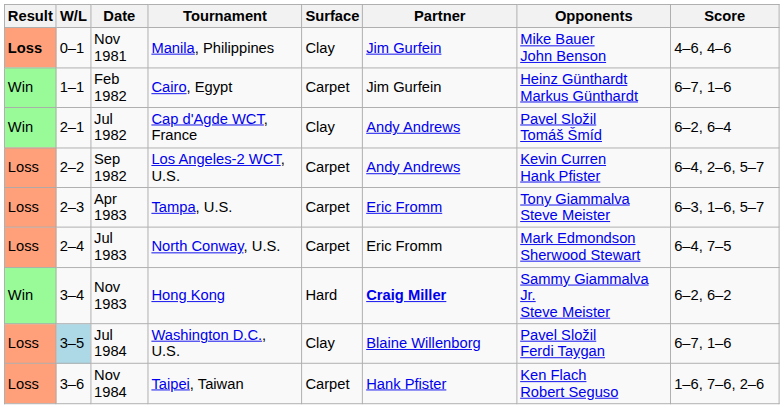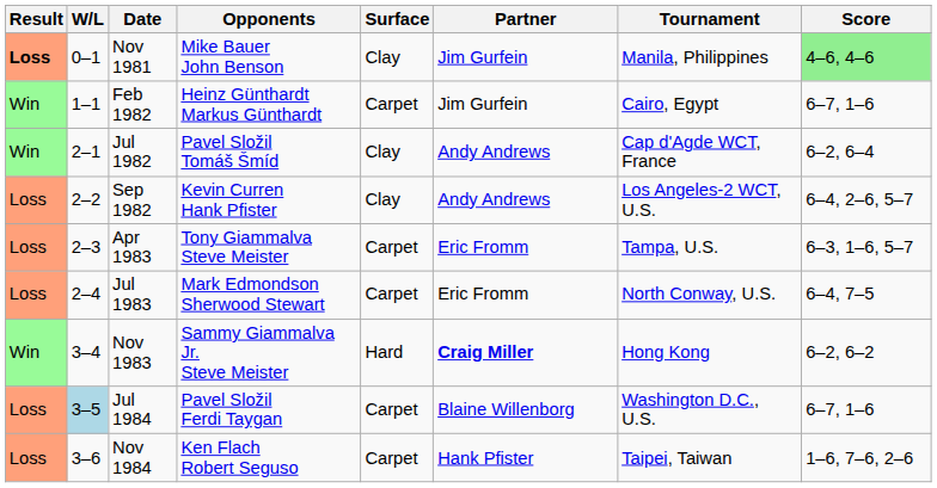 <table class="sortable wikitable">
 <tr>
 <th>Result</th>
 <th style="width:30px" class="unsortable">W/L</th>
 <th style="width:55px">Date</th>
-<th style="width:160px">Tournament</th>
+<th style="width:160px">Opponents</th>
 <th style="width:55px">Surface</th>
 <th style="width:160px">Partner</th>
-<th style="width:160px">Opponents</th>
+<th style="width:160px">Tournament</th>
 <th style="width:110px" class="unsortable">Score</th>
 </tr>
 <tr>
 <td style="background:#ffa07a;"><strong>Loss</strong></td>
 <td>0–1</td>
 <td>Nov 1981</td>
-<td><a href='#'>Manila</a>, Philippines</td>
+<td> <a href='#'>Mike Bauer</a> <br>  <a href='#'>John Benson</a></td>
 <td>Clay</td>
 <td> <a href='#'>Jim Gurfein</a></td>
-<td> <a href='#'>Mike Bauer</a> <br>  <a href='#'>John Benson</a></td>
-<td>4–6, 4–6</td>
+<td><a href='#'>Manila</a>, Philippines</td>
+<td style="background: lightgreen;">4–6, 4–6</td>
 </tr>
 <tr>
 <td style="background:#98fb98;">Win</td>
 <td>1–1</td>
 <td>Feb 1982</td>
-<td><a href='#'>Cairo</a>, Egypt</td>
+<td> <a href='#'>Heinz Günthardt</a> <br>  <a href='#'>Markus Günthardt</a></td>
 <td>Carpet</td>
 <td> Jim Gurfein</td>
-<td> <a href='#'>Heinz Günthardt</a> <br>  <a href='#'>Markus Günthardt</a></td>
+<td><a href='#'>Cairo</a>, Egypt</td>
 <td>6–7, 1–6</td>
 </tr>
 <tr>
 <td style="background:#98fb98;">Win</td>
 <td>2–1</td>
 <td>Jul 1982</td>
-<td><a href='#'>Cap d'Agde WCT</a>, France</td>
+<td> <a href='#'>Pavel Složil</a> <br>  <a href='#'>Tomáš Šmíd</a></td>
 <td>Clay</td>
 <td> <a href='#'>Andy Andrews</a></td>
-<td> <a href='#'>Pavel Složil</a> <br>  <a href='#'>Tomáš Šmíd</a></td>
+<td><a href='#'>Cap d'Agde WCT</a>, France</td>
 <td>6–2, 6–4</td>
 </tr>
 <tr>
 <td style="background:#ffa07a;">Loss</td>
 <td>2–2</td>
 <td>Sep 1982</td>
+<td> <a href='#'>Kevin Curren</a> <br>  <a href='#'>Hank Pfister</a></td>
+<td>Clay</td>
+<td> <a href='#'>Andy Andrews</a></td>
 <td><a href='#'>Los Angeles-2 WCT</a>, U.S.</td>
-<td>Carpet</td>
-<td> <a href='#'>Andy Andrews</a></td>
-<td> <a href='#'>Kevin Curren</a> <br>  <a href='#'>Hank Pfister</a></td>
 <td>6–4, 2–6, 5–7</td>
 </tr>
 <tr>
 <td style="background:#ffa07a;">Loss</td>
 <td>2–3</td>
 <td>Apr 1983</td>
-<td><a href='#'>Tampa</a>, U.S.</td>
+<td> <a href='#'>Tony Giammalva</a> <br>  <a href='#'>Steve Meister</a></td>
 <td>Carpet</td>
 <td> <a href='#'>Eric Fromm</a></td>
-<td> <a href='#'>Tony Giammalva</a> <br>  <a href='#'>Steve Meister</a></td>
+<td><a href='#'>Tampa</a>, U.S.</td>
 <td>6–3, 1–6, 5–7</td>
 </tr>
 <tr>
 <td style="background:#ffa07a;">Loss</td>
 <td>2–4</td>
 <td>Jul 1983</td>
-<td><a href='#'>North Conway</a>, U.S.</td>
+<td> <a href='#'>Mark Edmondson</a> <br>  <a href='#'>Sherwood Stewart</a></td>
 <td>Carpet</td>
 <td> Eric Fromm</td>
-<td> <a href='#'>Mark Edmondson</a> <br>  <a href='#'>Sherwood Stewart</a></td>
+<td><a href='#'>North Conway</a>, U.S.</td>
 <td>6–4, 7–5</td>
 </tr>
 <tr>
 <td style="background:#98fb98;">Win</td>
 <td>3–4</td>
 <td>Nov 1983</td>
-<td><a href='#'>Hong Kong</a></td>
+<td> <a href='#'>Sammy Giammalva Jr.</a> <br>  <a href='#'>Steve Meister</a></td>
 <td>Hard</td>
 <td><strong> <a href='#'>Craig Miller</a></strong></td>
-<td> <a href='#'>Sammy Giammalva Jr.</a> <br>  <a href='#'>Steve Meister</a></td>
+<td><a href='#'>Hong Kong</a></td>
 <td>6–2, 6–2</td>
 </tr>
 <tr>
 <td style="background:#ffa07a;">Loss</td>
 <td style="background: lightblue;">3–5</td>
 <td>Jul 1984</td>
+<td> <a href='#'>Pavel Složil</a> <br>  <a href='#'>Ferdi Taygan</a></td>
+<td>Carpet</td>
+<td> <a href='#'>Blaine Willenborg</a></td>
 <td><a href='#'>Washington D.C.</a>, U.S.</td>
-<td>Clay</td>
-<td> <a href='#'>Blaine Willenborg</a></td>
-<td> <a href='#'>Pavel Složil</a> <br>  <a href='#'>Ferdi Taygan</a></td>
 <td>6–7, 1–6</td>
 </tr>
 <tr>
 <td style="background:#ffa07a;">Loss</td>
 <td>3–6</td>
 <td>Nov 1984</td>
-<td><a href='#'>Taipei</a>, Taiwan</td>
+<td> <a href='#'>Ken Flach</a> <br>  <a href='#'>Robert Seguso</a></td>
 <td>Carpet</td>
 <td> <a href='#'>Hank Pfister</a></td>
-<td> <a href='#'>Ken Flach</a> <br>  <a href='#'>Robert Seguso</a></td>
+<td><a href='#'>Taipei</a>, Taiwan</td>
 <td>1–6, 7–6, 2–6</td>
 </tr>
 </table>
